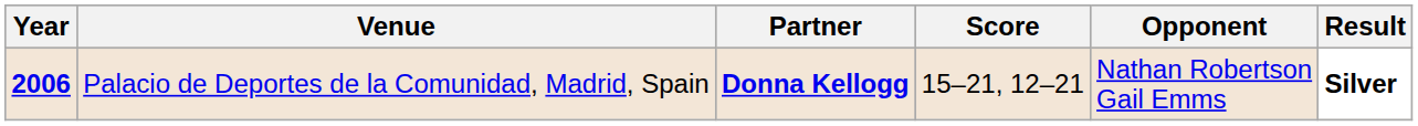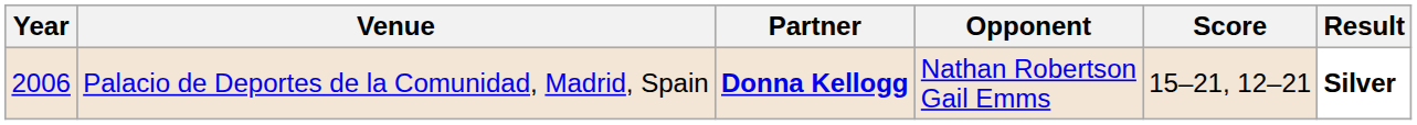 <table class="sortable wikitable" style="font-size: 90%;">
 <tr>
 <th>Year</th>
 <th>Venue</th>
 <th>Partner</th>
+<th>Opponent</th>
 <th>Score</th>
-<th>Opponent</th>
 <th>Result</th>
 </tr>
 <tr style="background:#F3E6D7">
-<td align="center"><strong><a href='#'>2006</a></strong></td>
+<td align="center"><a href='#'>2006</a></td>
 <td align="left"><a href='#'>Palacio de Deportes de la Comunidad</a>, <a href='#'>Madrid</a>, Spain</td>
 <td align="left"><strong> <a href='#'>Donna Kellogg</a></strong></td>
+<td align="left"> <a href='#'>Nathan Robertson</a><br> <a href='#'>Gail Emms</a></td>
 <td align="left">15–21, 12–21</td>
-<td align="left"> <a href='#'>Nathan Robertson</a><br> <a href='#'>Gail Emms</a></td>
 <td style="text-align:left; background:white"> <strong>Silver</strong></td>
 </tr>
 </table>
